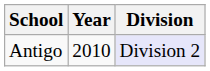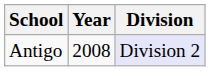 <table class="wikitable">
 <tr>
 <th>School</th>
 <th>Year</th>
 <th>Division</th>
 </tr>
 <tr>
 <td>Antigo</td>
-<td>2010</td>
+<td>2008</td>
 <td style="background: lavender;">Division 2</td>
 </tr>
 </table>
